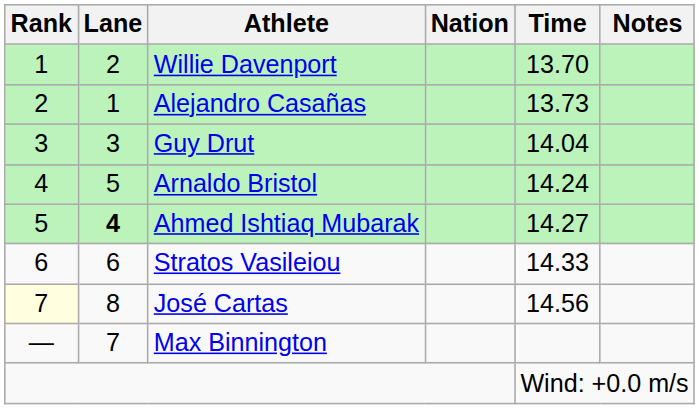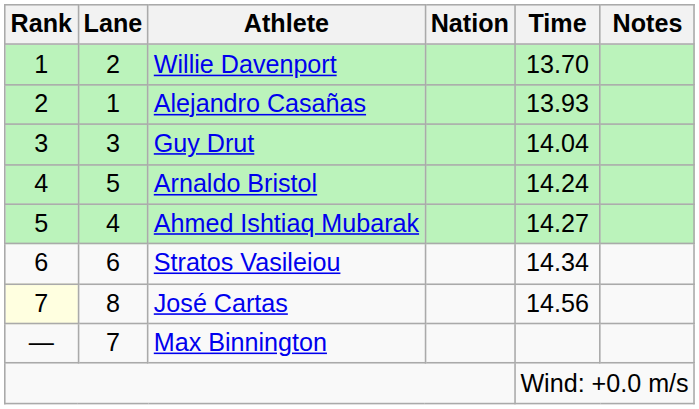 <table class="wikitable sortable" style="text-align:center">
 <tr>
 <th>Rank</th>
 <th>Lane</th>
 <th>Athlete</th>
 <th>Nation</th>
 <th>Time</th>
 <th>Notes</th>
 </tr>
 <tr style="background:#bbf3bb;">
 <td>1</td>
 <td>2</td>
 <td align=left><a href='#'>Willie Davenport</a></td>
 <td align=left></td>
 <td>13.70</td>
 <td></td>
 </tr>
 <tr style="background:#bbf3bb;">
 <td>2</td>
 <td>1</td>
 <td align=left><a href='#'>Alejandro Casañas</a></td>
 <td align=left></td>
-<td>13.73</td>
+<td>13.93</td>
 <td></td>
 </tr>
 <tr style="background:#bbf3bb;">
 <td>3</td>
 <td>3</td>
 <td align=left><a href='#'>Guy Drut</a></td>
 <td align=left></td>
 <td>14.04</td>
 <td></td>
 </tr>
 <tr style="background:#bbf3bb;">
 <td>4</td>
 <td>5</td>
 <td align=left><a href='#'>Arnaldo Bristol</a></td>
 <td align=left></td>
 <td>14.24</td>
 <td></td>
 </tr>
 <tr style="background:#bbf3bb;">
 <td>5</td>
-<td><strong>4</strong></td>
+<td>4</td>
 <td align=left><a href='#'>Ahmed Ishtiaq Mubarak</a></td>
 <td align=left></td>
 <td>14.27</td>
 <td></td>
 </tr>
 <tr>
 <td>6</td>
 <td>6</td>
 <td align=left><a href='#'>Stratos Vasileiou</a></td>
 <td align=left></td>
-<td>14.33</td>
+<td>14.34</td>
 <td></td>
 </tr>
 <tr>
 <td style="background: lightyellow;">7</td>
 <td>8</td>
 <td align=left><a href='#'>José Cartas</a></td>
 <td align=left></td>
 <td>14.56</td>
 <td></td>
 </tr>
 <tr>
 <td data-sort-value=8>—</td>
 <td>7</td>
 <td align=left><a href='#'>Max Binnington</a></td>
 <td align=left></td>
 <td data-sort-value=99.99></td>
 <td></td>
 </tr>
 <tr class="sortbottom">
 <td colspan=4></td>
 <td colspan="2" style="text-align:left;">Wind: +0.0 m/s</td>
 </tr>
 </table>
